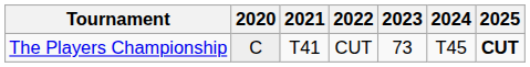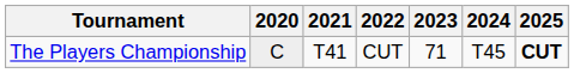 <table class="wikitable" style="font-size:95%;text-align:center;">
 <tr>
 <th>Tournament</th>
 <th>2020</th>
 <th>2021</th>
 <th>2022</th>
 <th>2023</th>
 <th>2024</th>
 <th>2025</th>
 </tr>
 <tr>
 <td align=left><a href='#'>The Players Championship</a></td>
 <td style="background:#eeeeee;">C</td>
 <td>T41</td>
 <td>CUT</td>
-<td>73</td>
+<td>71</td>
 <td>T45</td>
 <td><strong>CUT</strong></td>
 </tr>
 </table>
